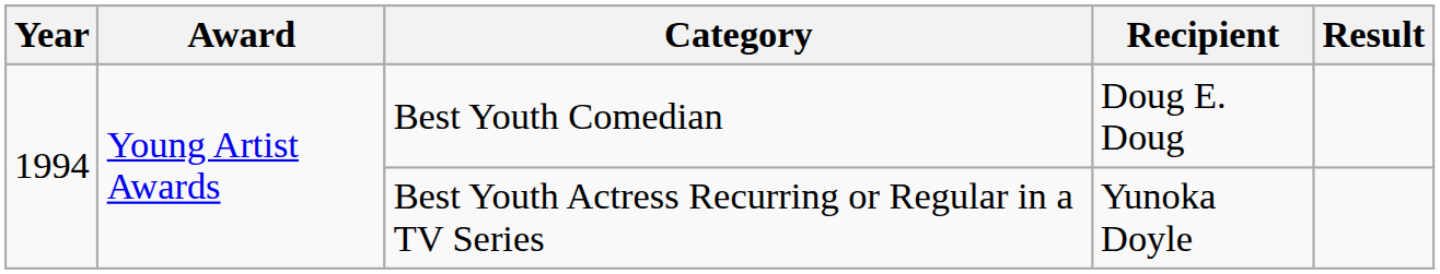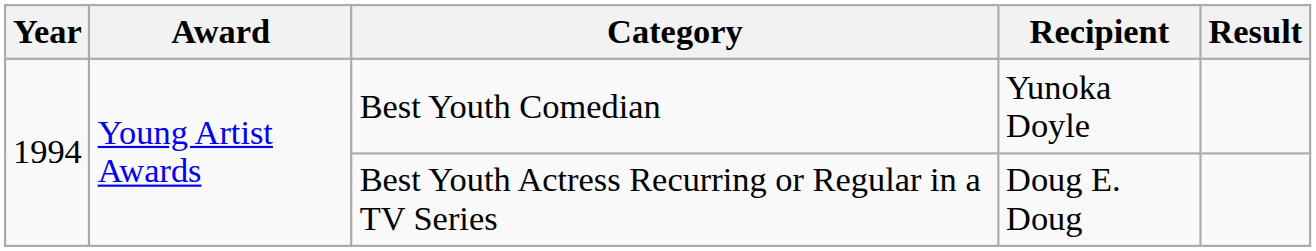 <table class="wikitable">
 <tr>
 <th>Year</th>
 <th>Award</th>
 <th>Category</th>
 <th>Recipient</th>
 <th>Result</th>
 </tr>
 <tr>
 <td rowspan=2>1994</td>
 <td rowspan=2><a href='#'>Young Artist Awards</a></td>
 <td>Best Youth Comedian</td>
-<td>Doug E. Doug</td>
+<td>Yunoka Doyle</td>
 <td></td>
 </tr>
 <tr>
 <td>Best Youth Actress Recurring or Regular in a TV Series</td>
-<td>Yunoka Doyle</td>
+<td>Doug E. Doug</td>
 <td></td>
 </tr>
 </table>
